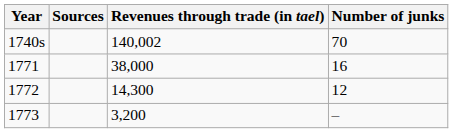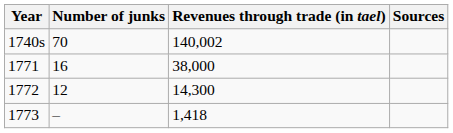 <table class="wikitable">
 <tr>
 <th>Year</th>
+<th>Number of junks</th>
+<th>Revenues through trade (in <em>tael</em>)</th>
 <th>Sources</th>
-<th>Revenues through trade (in <em>tael</em>)</th>
-<th>Number of junks</th>
 </tr>
 <tr>
 <td>1740s</td>
+<td>70</td>
+<td>140,002</td>
 <td></td>
-<td>140,002</td>
-<td>70</td>
 </tr>
 <tr>
 <td>1771</td>
+<td>16</td>
+<td>38,000</td>
 <td></td>
-<td>38,000</td>
-<td>16</td>
 </tr>
 <tr>
 <td>1772</td>
+<td>12</td>
+<td>14,300</td>
 <td></td>
-<td>14,300</td>
-<td>12</td>
 </tr>
 <tr>
 <td>1773</td>
+<td>–</td>
+<td>1,418</td>
 <td></td>
-<td>3,200</td>
-<td>–</td>
 </tr>
 </table>
